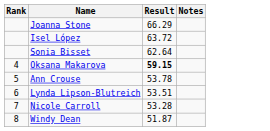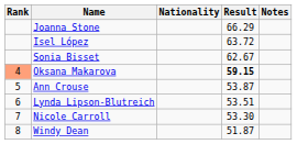 <table class="wikitable sortable" style="text-align:center">
 <tr>
 <th>Rank</th>
 <th>Name</th>
+<th>Nationality</th>
 <th>Result</th>
 <th>Notes</th>
 </tr>
 <tr>
 <td></td>
 <td align=left><a href='#'>Joanna Stone</a></td>
+<td align=left></td>
 <td>66.29</td>
 <td></td>
 </tr>
 <tr>
 <td></td>
 <td align=left><a href='#'>Isel López</a></td>
+<td align=left></td>
 <td>63.72</td>
 <td></td>
 </tr>
 <tr>
 <td></td>
 <td align=left><a href='#'>Sonia Bisset</a></td>
-<td>62.64</td>
+<td align=left></td>
+<td>62.67</td>
 <td></td>
 </tr>
 <tr>
-<td>4</td>
+<td style="background: lightsalmon;">4</td>
 <td align=left><a href='#'>Oksana Makarova</a></td>
+<td align=left></td>
 <td><strong>59.15</strong></td>
 <td></td>
 </tr>
 <tr>
 <td>5</td>
 <td align=left><a href='#'>Ann Crouse</a></td>
-<td>53.78</td>
+<td align=left></td>
+<td>53.87</td>
 <td></td>
 </tr>
 <tr>
 <td>6</td>
 <td align=left><a href='#'>Lynda Lipson-Blutreich</a></td>
+<td align=left></td>
 <td>53.51</td>
 <td></td>
 </tr>
 <tr>
 <td>7</td>
 <td align=left><a href='#'>Nicole Carroll</a></td>
-<td>53.28</td>
+<td align=left></td>
+<td>53.30</td>
 <td></td>
 </tr>
 <tr>
 <td>8</td>
 <td align=left><a href='#'>Windy Dean</a></td>
+<td align=left></td>
 <td>51.87</td>
 <td></td>
 </tr>
 </table>
